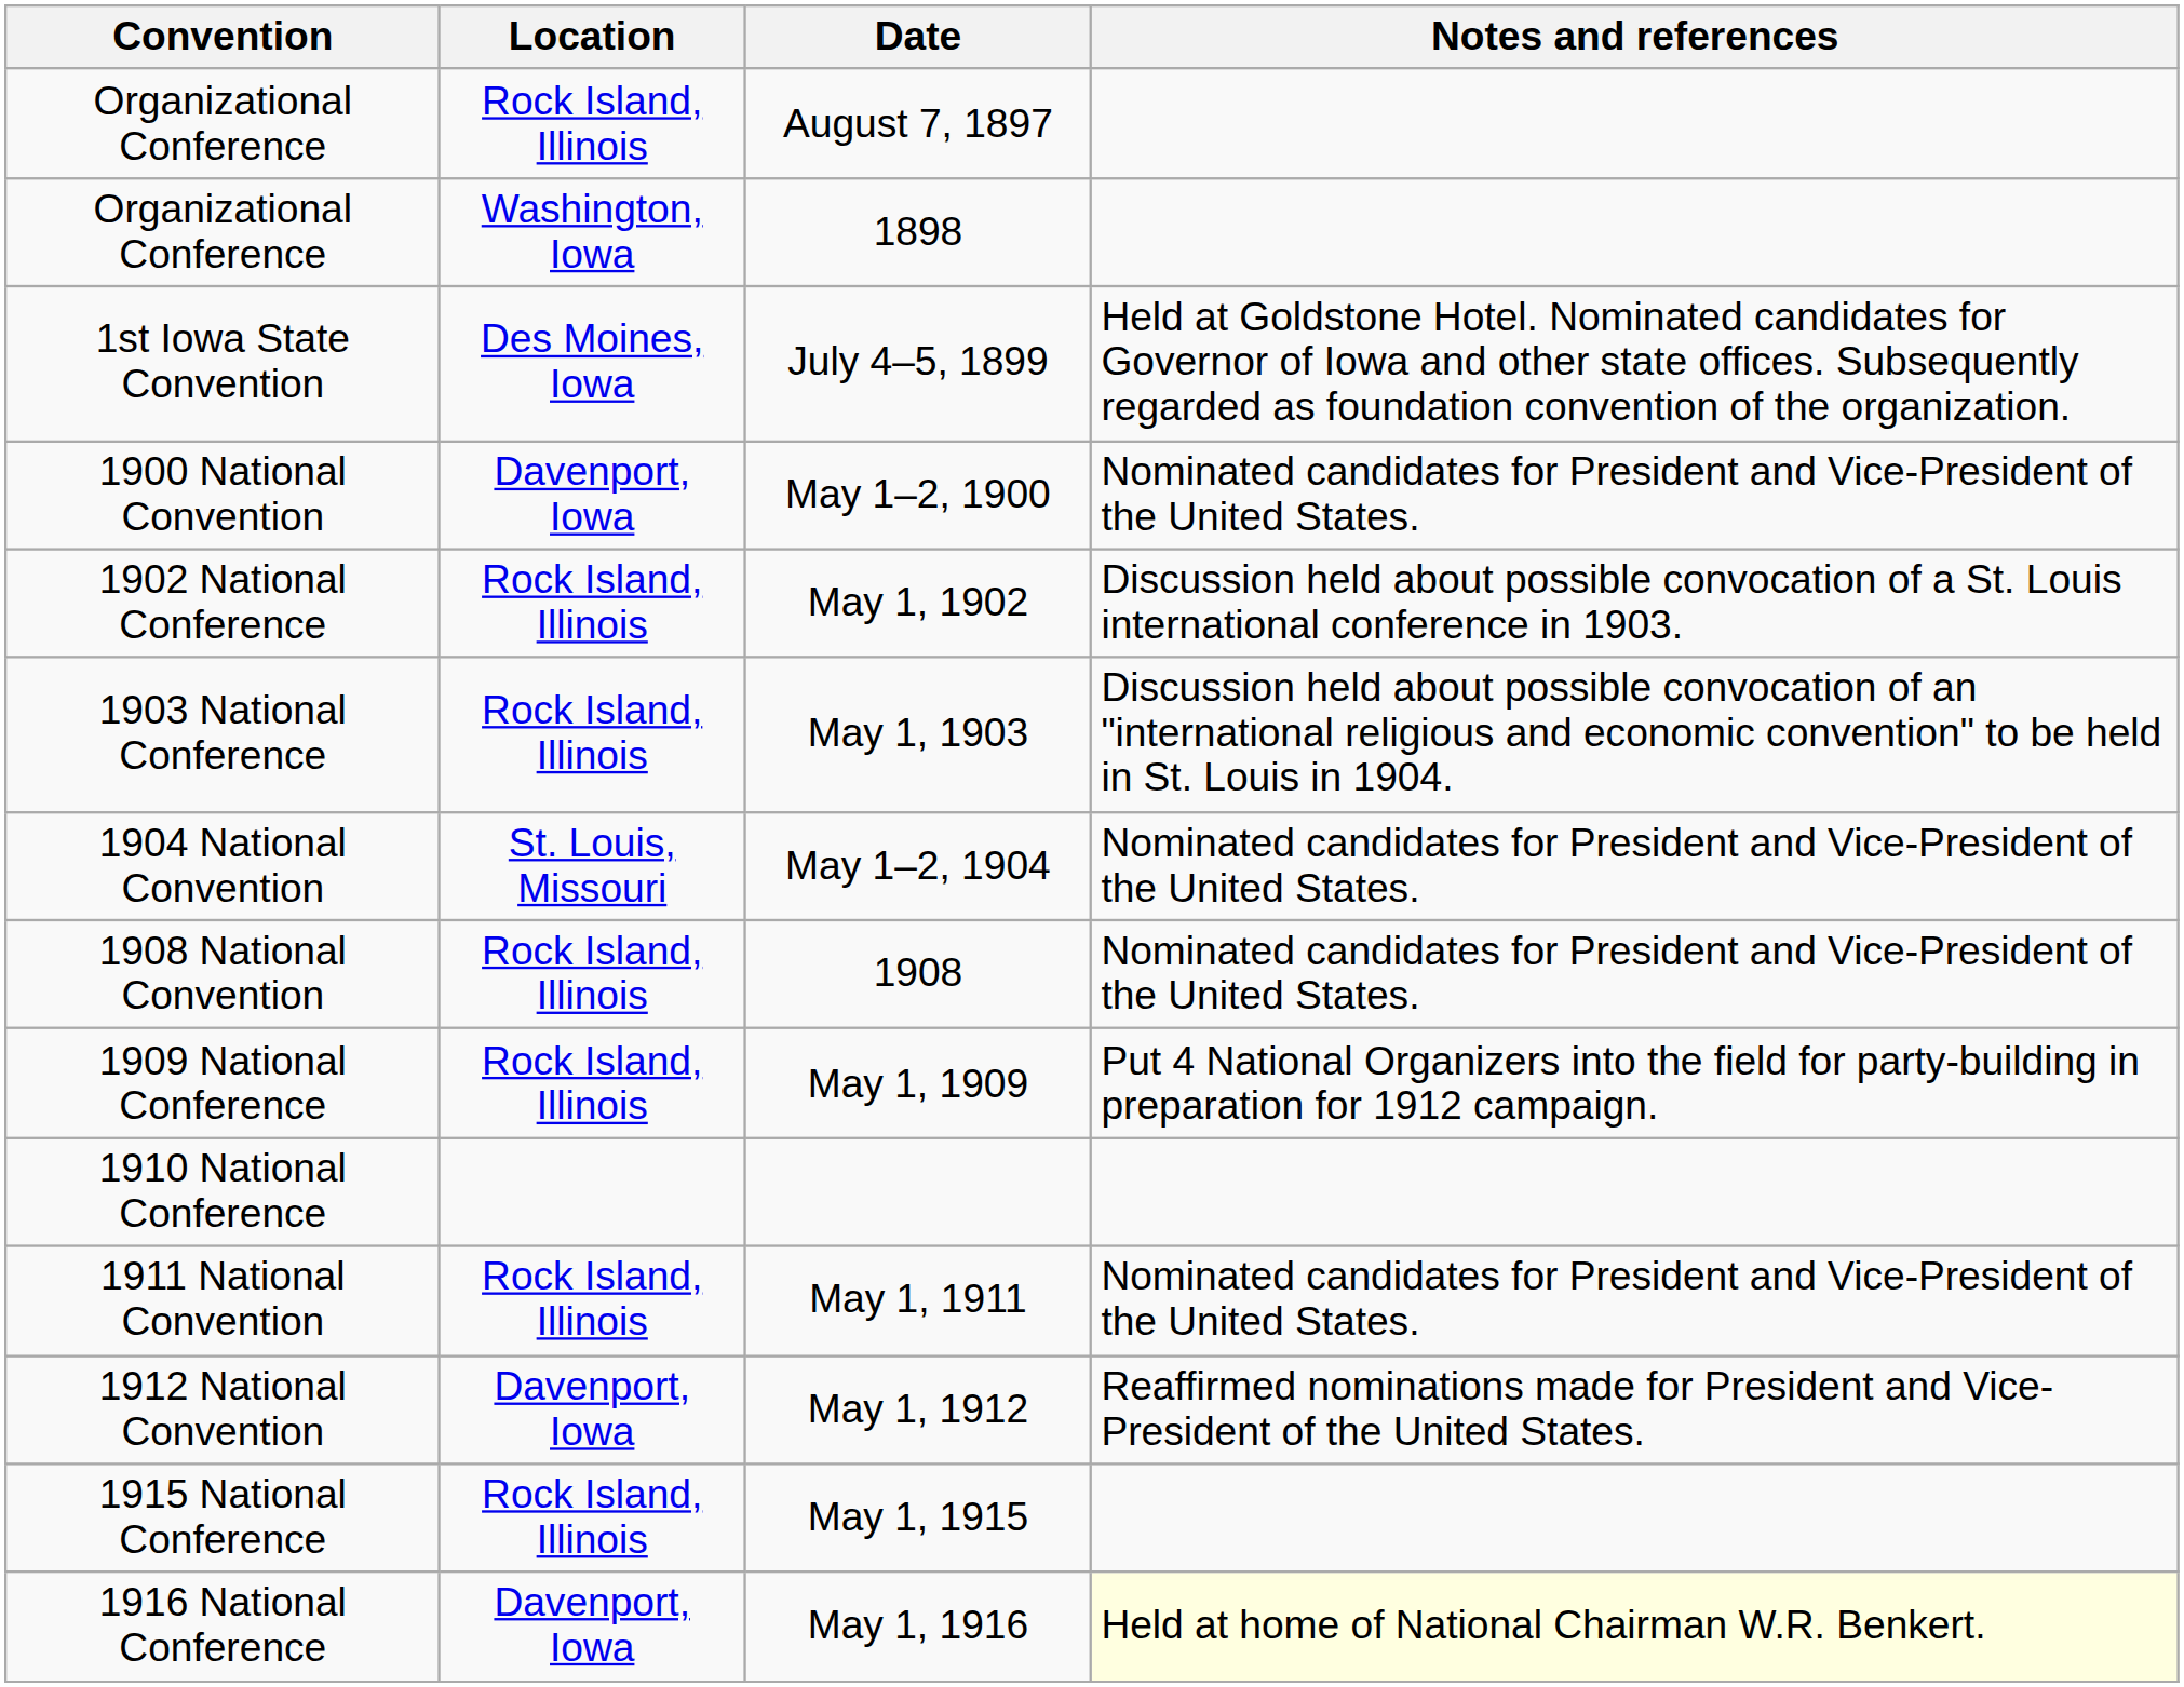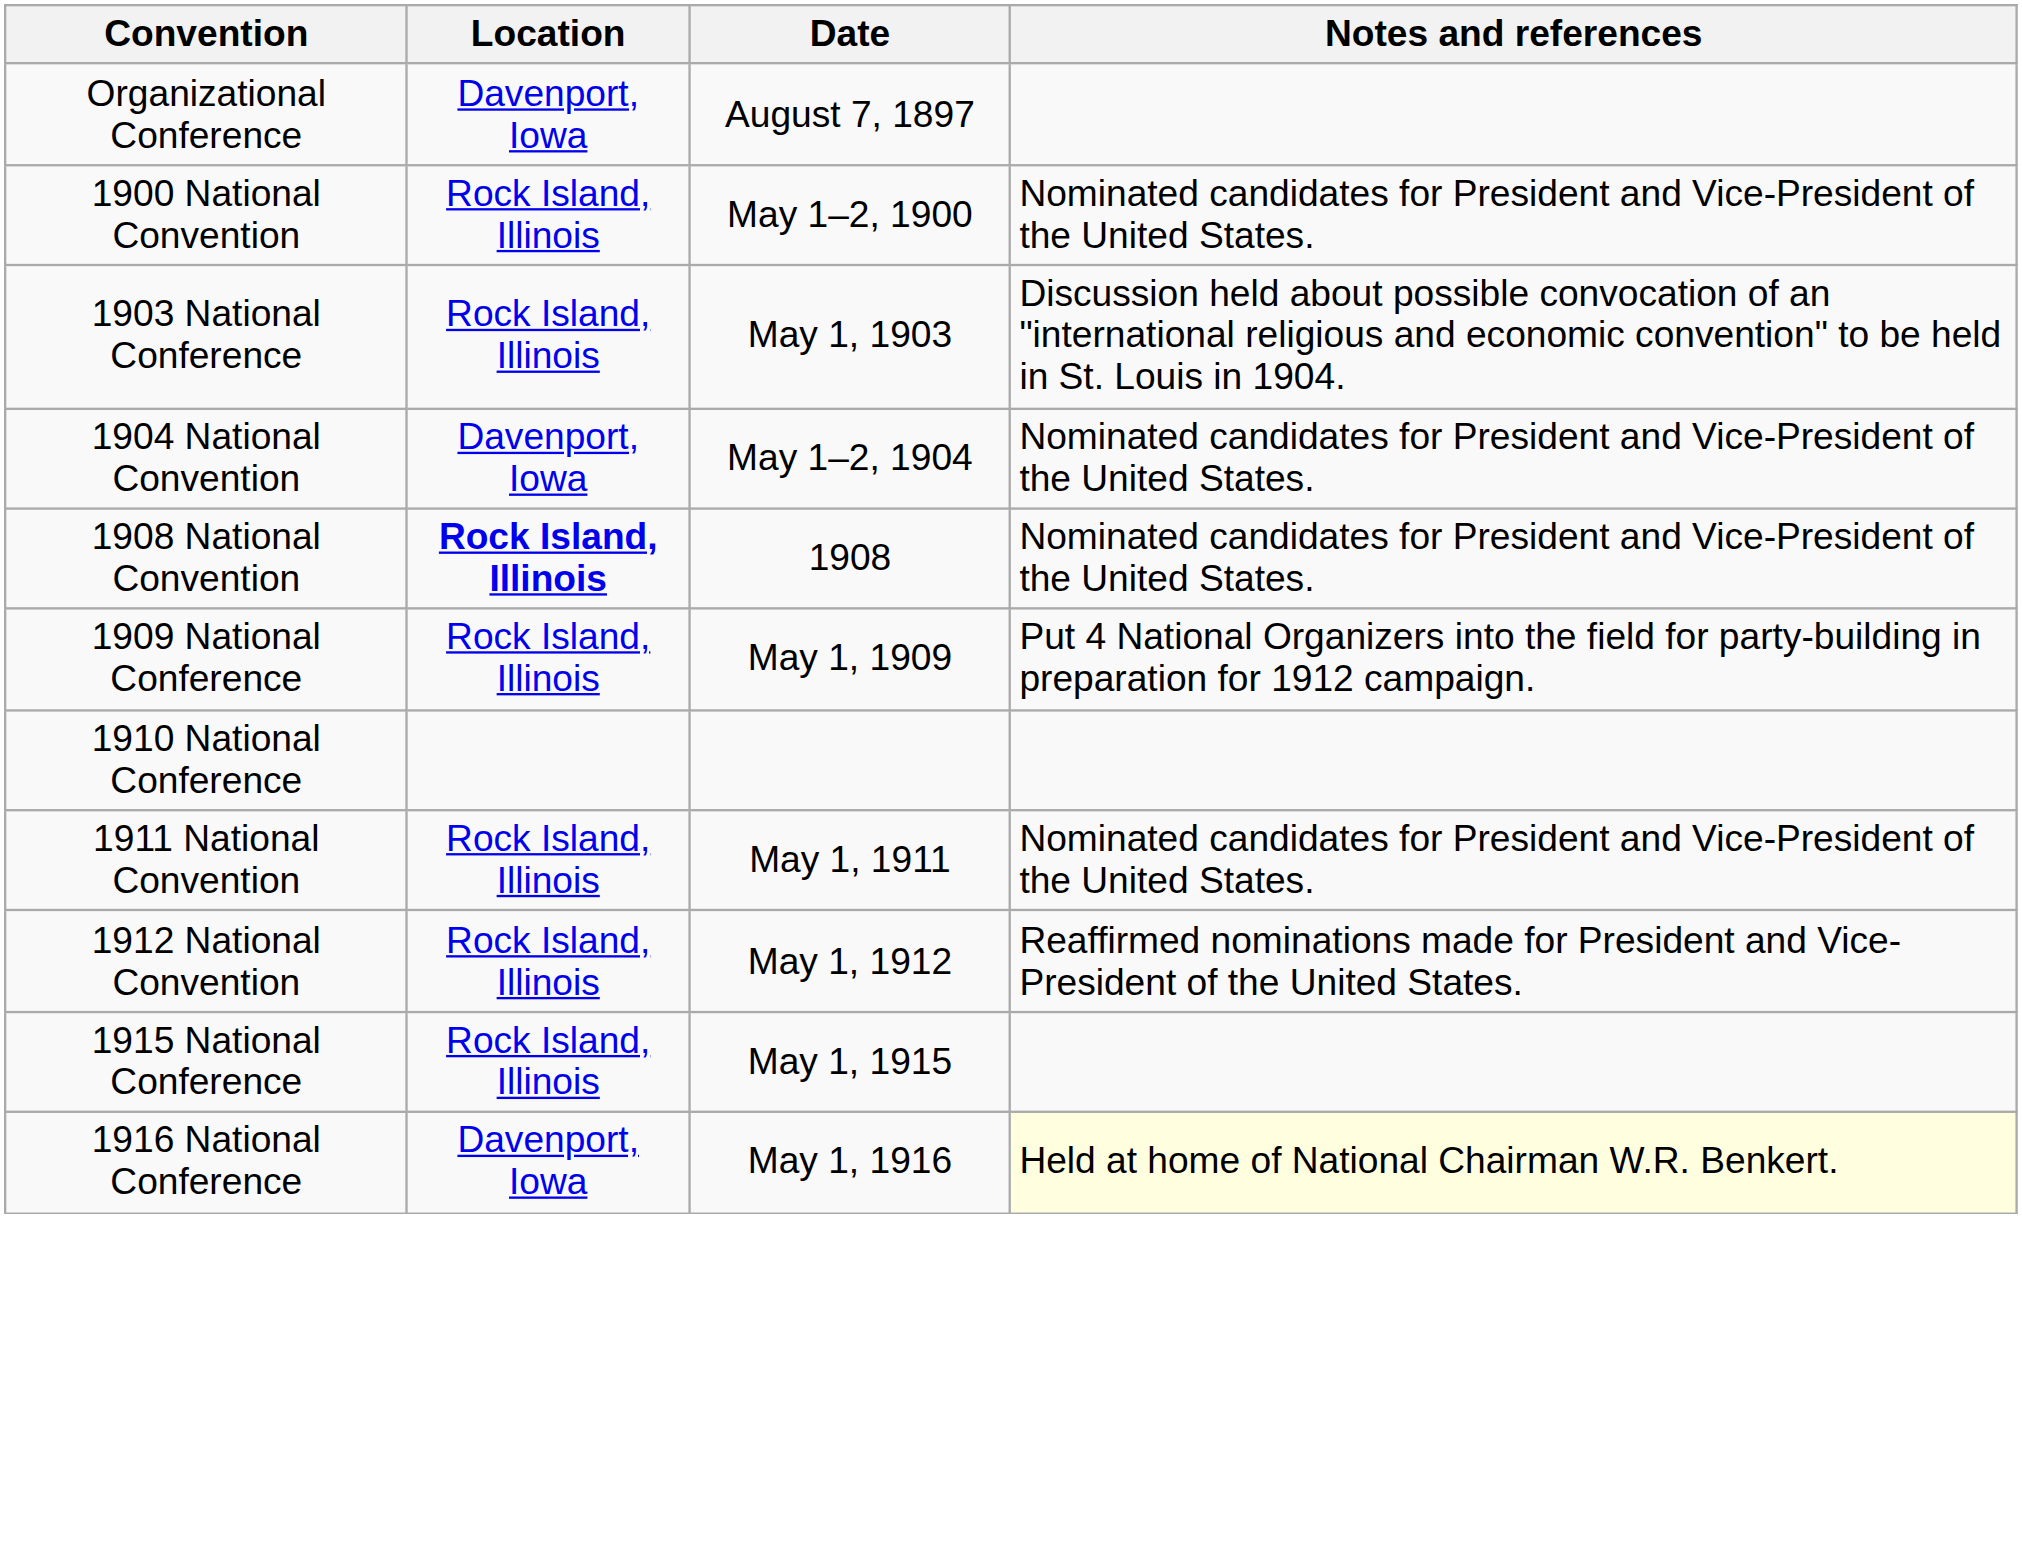 <table class="wikitable" border="1">
 <tr>
 <th width=20%>Convention</th>
 <th width=14%>Location</th>
 <th width=16%>Date</th>
 <th>Notes and references</th>
 </tr>
 <tr>
 <td align="center">Organizational Conference</td>
-<td align="center"><a href='#'>Rock Island, Illinois</a></td>
+<td align="center"><a href='#'>Davenport, Iowa</a></td>
 <td align="center">August 7, 1897</td>
 <td></td>
 </tr>
 <tr>
-<td align="center">Organizational Conference</td>
-<td align="center"><a href='#'>Washington, Iowa</a></td>
-<td align="center">1898</td>
-<td></td>
-</tr>
-<tr>
-<td align="center">1st Iowa State Convention</td>
-<td align="center"><a href='#'>Des Moines, Iowa</a></td>
-<td align="center">July 4–5, 1899</td>
-<td>Held at Goldstone Hotel. Nominated candidates for Governor of Iowa and other state offices. Subsequently regarded as foundation convention of the organization.</td>
-</tr>
-<tr>
 <td align="center">1900 National Convention</td>
-<td align="center"><a href='#'>Davenport, Iowa</a></td>
+<td align="center"><a href='#'>Rock Island, Illinois</a></td>
 <td align="center">May 1–2, 1900</td>
 <td>Nominated candidates for President and Vice-President of the United States.</td>
-</tr>
-<tr>
-<td align="center">1902 National Conference</td>
-<td align="center"><a href='#'>Rock Island, Illinois</a></td>
-<td align="center">May 1, 1902</td>
-<td>Discussion held about possible convocation of a St. Louis international conference in 1903.</td>
 </tr>
 <tr>
 <td align="center">1903 National Conference</td>
 <td align="center"><a href='#'>Rock Island, Illinois</a></td>
 <td align="center">May 1, 1903</td>
 <td>Discussion held about possible convocation of an "international religious and economic convention" to be held in St. Louis in 1904.</td>
 </tr>
 <tr>
 <td align="center">1904 National Convention</td>
-<td align="center"><a href='#'>St. Louis, Missouri</a></td>
+<td align="center"><a href='#'>Davenport, Iowa</a></td>
 <td align="center">May 1–2, 1904</td>
 <td>Nominated candidates for President and Vice-President of the United States.</td>
 </tr>
 <tr>
 <td align="center">1908 National Convention</td>
-<td align="center"><a href='#'>Rock Island, Illinois</a></td>
+<td align="center"><strong><a href='#'>Rock Island, Illinois</a></strong></td>
 <td align="center">1908</td>
 <td>Nominated candidates for President and Vice-President of the United States.</td>
 </tr>
 <tr>
 <td align="center">1909 National Conference</td>
 <td align="center"><a href='#'>Rock Island, Illinois</a></td>
 <td align="center">May 1, 1909</td>
 <td>Put 4 National Organizers into the field for party-building in preparation for 1912 campaign.</td>
 </tr>
 <tr>
 <td align="center">1910 National Conference</td>
 <td align="center"></td>
 <td align="center"></td>
 <td></td>
 </tr>
 <tr>
 <td align="center">1911 National Convention</td>
 <td align="center"><a href='#'>Rock Island, Illinois</a></td>
 <td align="center">May 1, 1911</td>
 <td>Nominated candidates for President and Vice-President of the United States.</td>
 </tr>
 <tr>
 <td align="center">1912 National Convention</td>
-<td align="center"><a href='#'>Davenport, Iowa</a></td>
+<td align="center"><a href='#'>Rock Island, Illinois</a></td>
 <td align="center">May 1, 1912</td>
 <td>Reaffirmed nominations made for President and Vice-President of the United States.</td>
 </tr>
 <tr>
 <td align="center">1915 National Conference</td>
 <td align="center"><a href='#'>Rock Island, Illinois</a></td>
 <td align="center">May 1, 1915</td>
 <td></td>
 </tr>
 <tr>
 <td align="center">1916 National Conference</td>
 <td align="center"><a href='#'>Davenport, Iowa</a></td>
 <td align="center">May 1, 1916</td>
 <td style="background: lightyellow;">Held at home of National Chairman W.R. Benkert.</td>
 </tr>
 <tr>
 </tr>
 </table>
